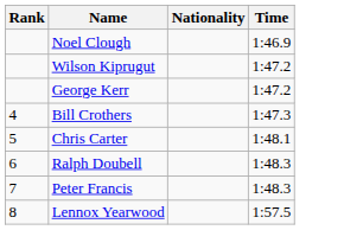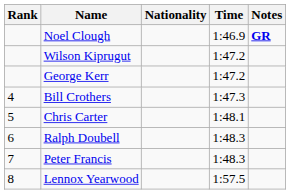 <table class="wikitable sortable">
 <tr>
 <th scope="col">Rank</th>
 <th scope="col">Name</th>
 <th scope="col">Nationality</th>
 <th scope="col">Time</th>
+<th scope="col">Notes</th>
 </tr>
 <tr>
 <td></td>
 <td align=left><a href='#'>Noel Clough</a></td>
 <td align=left></td>
 <td>1:46.9</td>
+<td><strong><a href='#'>GR</a></strong></td>
 </tr>
 <tr>
 <td></td>
 <td align=left><a href='#'>Wilson Kiprugut</a></td>
 <td align=left></td>
 <td>1:47.2</td>
+<td></td>
 </tr>
 <tr>
 <td></td>
 <td align=left><a href='#'>George Kerr</a></td>
 <td align=left></td>
 <td>1:47.2</td>
+<td></td>
 </tr>
 <tr>
 <td>4</td>
 <td align=left><a href='#'>Bill Crothers</a></td>
 <td align=left></td>
 <td>1:47.3</td>
+<td></td>
 </tr>
 <tr>
 <td>5</td>
 <td align=left><a href='#'>Chris Carter</a></td>
 <td align=left></td>
 <td>1:48.1</td>
+<td></td>
 </tr>
 <tr>
 <td>6</td>
 <td align=left><a href='#'>Ralph Doubell</a></td>
 <td align=left></td>
 <td>1:48.3</td>
+<td></td>
 </tr>
 <tr>
 <td>7</td>
 <td align=left><a href='#'>Peter Francis</a></td>
 <td align=left></td>
 <td>1:48.3</td>
+<td></td>
 </tr>
 <tr>
 <td>8</td>
 <td align=left><a href='#'>Lennox Yearwood</a></td>
 <td align=left></td>
 <td>1:57.5</td>
+<td></td>
 </tr>
 </table>
